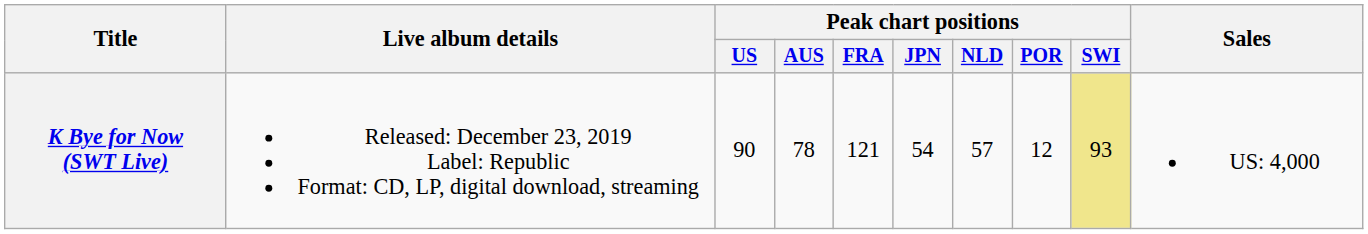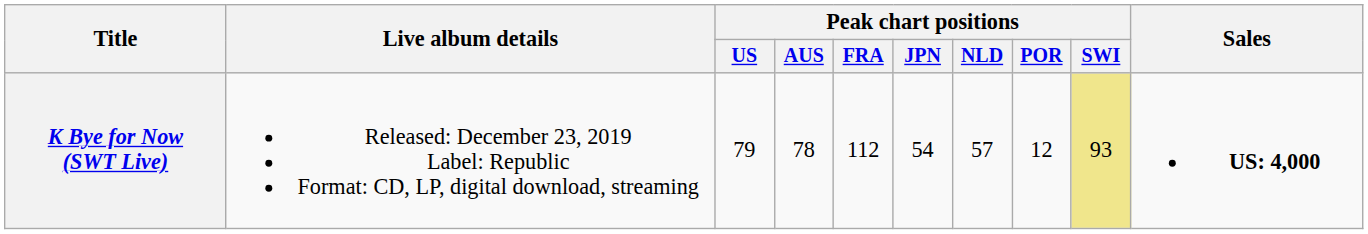 <table class="wikitable plainrowheaders" style="text-align:center;">
 <tr>
 <th scope="col" rowspan="2" style="width:9.5em;">Title</th>
 <th scope="col" rowspan="2" style="width:21.5em;">Live album details</th>
 <th scope="col" colspan="7">Peak chart positions</th>
 <th scope="col" rowspan="2" style="width:10em;">Sales</th>
 </tr>
 <tr>
 <th scope="col" style="width:2.5em;font-size:90%;"><a href='#'>US</a><br></th>
 <th scope="col" style="width:2.5em;font-size:90%;"><a href='#'>AUS</a><br></th>
 <th scope="col" style="width:2.5em;font-size:90%;"><a href='#'>FRA</a><br></th>
 <th scope="col" style="width:2.5em;font-size:90%;"><a href='#'>JPN</a><br></th>
 <th scope="col" style="width:2.5em;font-size:90%;"><a href='#'>NLD</a><br></th>
 <th scope="col" style="width:2.5em;font-size:90%;"><a href='#'>POR</a><br></th>
 <th scope="col" style="width:2.5em;font-size:90%;"><a href='#'>SWI</a><br></th>
 </tr>
 <tr>
 <th scope="row"><em><a href='#'>K Bye for Now<br>(SWT Live)</a></em></th>
 <td><br><ul><li>Released: December 23, 2019</li><li>Label: Republic</li><li>Format: CD, LP, digital download, streaming</li></ul></td>
-<td>90</td>
+<td>79</td>
 <td>78</td>
-<td>121</td>
+<td>112</td>
 <td>54</td>
 <td>57</td>
 <td>12</td>
 <td style="background: khaki;">93</td>
-<td><br><ul><li>US: 4,000</li></ul></td>
+<td><strong><br><ul><li>US: 4,000</li></ul></strong></td>
 </tr>
 </table>
